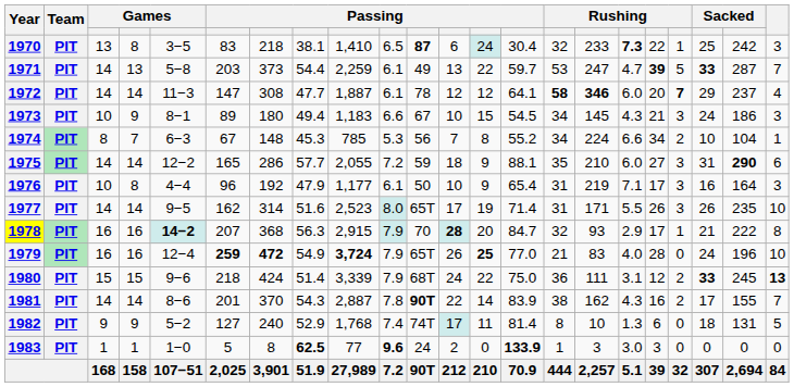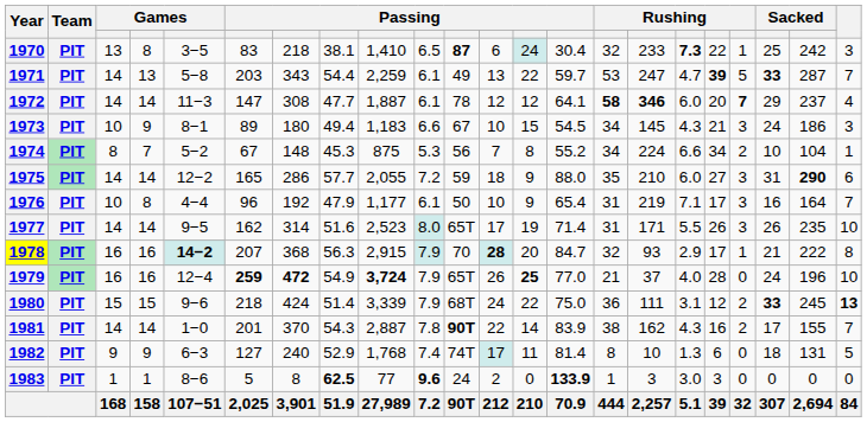 <table class="wikitable" style="text-align:center;">
 <tr>
 <th rowspan="2">Year</th>
 <th rowspan="2">Team</th>
 <th colspan="3">Games</th>
 <th colspan="9">Passing</th>
 <th colspan="5">Rushing</th>
 <th colspan="2">Sacked</th>
 <th rowspan="2"></th>
 </tr>
 <tr>
 <th></th>
 <th></th>
 <th></th>
 <th></th>
 <th></th>
 <th></th>
 <th></th>
 <th></th>
 <th></th>
 <th></th>
 <th></th>
 <th></th>
 <th></th>
 <th></th>
 <th></th>
 <th></th>
 <th></th>
 <th></th>
 <th></th>
 </tr>
 <tr>
 <th><a href='#'>1970</a></th>
 <th><a href='#'>PIT</a></th>
 <td>13</td>
 <td>8</td>
 <td>3−5</td>
 <td>83</td>
 <td>218</td>
 <td>38.1</td>
 <td>1,410</td>
 <td>6.5</td>
 <td><strong>87</strong></td>
 <td>6</td>
 <td style="background:#cfecec;">24</td>
 <td>30.4</td>
 <td>32</td>
 <td>233</td>
 <td><strong>7.3</strong></td>
 <td>22</td>
 <td>1</td>
 <td>25</td>
 <td>242</td>
 <td>3</td>
 </tr>
 <tr>
 <th><a href='#'>1971</a></th>
 <th><a href='#'>PIT</a></th>
 <td>14</td>
 <td>13</td>
 <td>5−8</td>
 <td>203</td>
-<td>373</td>
+<td>343</td>
 <td>54.4</td>
 <td>2,259</td>
 <td>6.1</td>
 <td>49</td>
 <td>13</td>
 <td>22</td>
 <td>59.7</td>
 <td>53</td>
 <td>247</td>
 <td>4.7</td>
 <td><strong>39</strong></td>
 <td>5</td>
 <td><strong>33</strong></td>
 <td>287</td>
 <td>7</td>
 </tr>
 <tr>
 <th><a href='#'>1972</a></th>
 <th><a href='#'>PIT</a></th>
 <td>14</td>
 <td>14</td>
 <td>11−3</td>
 <td>147</td>
 <td>308</td>
 <td>47.7</td>
 <td>1,887</td>
 <td>6.1</td>
 <td>78</td>
 <td>12</td>
 <td>12</td>
 <td>64.1</td>
 <td><strong>58</strong></td>
 <td><strong>346</strong></td>
 <td>6.0</td>
 <td>20</td>
 <td><strong>7</strong></td>
 <td>29</td>
 <td>237</td>
 <td>4</td>
 </tr>
 <tr>
 <th><a href='#'>1973</a></th>
 <th><a href='#'>PIT</a></th>
 <td>10</td>
 <td>9</td>
 <td>8−1</td>
 <td>89</td>
 <td>180</td>
 <td>49.4</td>
 <td>1,183</td>
 <td>6.6</td>
 <td>67</td>
 <td>10</td>
 <td>15</td>
 <td>54.5</td>
 <td>34</td>
 <td>145</td>
 <td>4.3</td>
 <td>21</td>
 <td>3</td>
 <td>24</td>
 <td>186</td>
 <td>3</td>
 </tr>
 <tr>
 <th><a href='#'>1974</a></th>
 <th style="background:#afe6ba;"><a href='#'>PIT</a></th>
 <td>8</td>
 <td>7</td>
-<td>6−3</td>
+<td>5−2</td>
 <td>67</td>
 <td>148</td>
 <td>45.3</td>
-<td>785</td>
+<td>875</td>
 <td>5.3</td>
 <td>56</td>
 <td>7</td>
 <td>8</td>
 <td>55.2</td>
 <td>34</td>
 <td>224</td>
 <td>6.6</td>
 <td>34</td>
 <td>2</td>
 <td>10</td>
 <td>104</td>
 <td>1</td>
 </tr>
 <tr>
 <th><a href='#'>1975</a></th>
 <th style="background:#afe6ba;"><a href='#'>PIT</a></th>
 <td>14</td>
 <td>14</td>
 <td>12−2</td>
 <td>165</td>
 <td>286</td>
 <td>57.7</td>
 <td>2,055</td>
 <td>7.2</td>
 <td>59</td>
 <td>18</td>
 <td>9</td>
-<td>88.1</td>
+<td>88.0</td>
 <td>35</td>
 <td>210</td>
 <td>6.0</td>
 <td>27</td>
 <td>3</td>
 <td>31</td>
 <td><strong>290</strong></td>
 <td>6</td>
 </tr>
 <tr>
 <th><a href='#'>1976</a></th>
 <th><a href='#'>PIT</a></th>
 <td>10</td>
 <td>8</td>
 <td>4−4</td>
 <td>96</td>
 <td>192</td>
 <td>47.9</td>
 <td>1,177</td>
 <td>6.1</td>
 <td>50</td>
 <td>10</td>
 <td>9</td>
 <td>65.4</td>
 <td>31</td>
 <td>219</td>
 <td>7.1</td>
 <td>17</td>
 <td>3</td>
 <td>16</td>
 <td>164</td>
-<td>3</td>
+<td>7</td>
 </tr>
 <tr>
 <th><a href='#'>1977</a></th>
 <th><a href='#'>PIT</a></th>
 <td>14</td>
 <td>14</td>
 <td>9−5</td>
 <td>162</td>
 <td>314</td>
 <td>51.6</td>
 <td>2,523</td>
 <td style="background:#cfecec;">8.0</td>
 <td>65T</td>
 <td>17</td>
 <td>19</td>
 <td>71.4</td>
 <td>31</td>
 <td>171</td>
 <td>5.5</td>
 <td>26</td>
 <td>3</td>
 <td>26</td>
 <td>235</td>
 <td>10</td>
 </tr>
 <tr>
 <th style="background:#ffff00;"><a href='#'>1978</a></th>
 <th style="background:#afe6ba;"><a href='#'>PIT</a></th>
 <td>16</td>
 <td>16</td>
 <td style="background:#cfecec;"><strong>14−2</strong></td>
 <td>207</td>
 <td>368</td>
 <td>56.3</td>
 <td>2,915</td>
 <td style="background:#cfecec;">7.9</td>
 <td>70</td>
 <td style="background:#cfecec;"><strong>28</strong></td>
 <td>20</td>
 <td>84.7</td>
 <td>32</td>
 <td>93</td>
 <td>2.9</td>
 <td>17</td>
 <td>1</td>
 <td>21</td>
 <td>222</td>
 <td>8</td>
 </tr>
 <tr>
 <th><a href='#'>1979</a></th>
 <th style="background:#afe6ba;"><a href='#'>PIT</a></th>
 <td>16</td>
 <td>16</td>
 <td>12−4</td>
 <td><strong>259</strong></td>
 <td><strong>472</strong></td>
 <td>54.9</td>
 <td><strong>3,724</strong></td>
 <td>7.9</td>
 <td>65T</td>
 <td>26</td>
 <td><strong>25</strong></td>
 <td>77.0</td>
 <td>21</td>
-<td>83</td>
+<td>37</td>
 <td>4.0</td>
 <td>28</td>
 <td>0</td>
 <td>24</td>
 <td>196</td>
 <td>10</td>
 </tr>
 <tr>
 <th><a href='#'>1980</a></th>
 <th><a href='#'>PIT</a></th>
 <td>15</td>
 <td>15</td>
 <td>9−6</td>
 <td>218</td>
 <td>424</td>
 <td>51.4</td>
 <td>3,339</td>
 <td>7.9</td>
 <td>68T</td>
 <td>24</td>
 <td>22</td>
 <td>75.0</td>
 <td>36</td>
 <td>111</td>
 <td>3.1</td>
 <td>12</td>
 <td>2</td>
 <td><strong>33</strong></td>
 <td>245</td>
 <td><strong>13</strong></td>
 </tr>
 <tr>
 <th><a href='#'>1981</a></th>
 <th><a href='#'>PIT</a></th>
 <td>14</td>
 <td>14</td>
-<td>8−6</td>
+<td>1−0</td>
 <td>201</td>
 <td>370</td>
 <td>54.3</td>
 <td>2,887</td>
 <td>7.8</td>
 <td><strong>90T</strong></td>
 <td>22</td>
 <td>14</td>
 <td>83.9</td>
 <td>38</td>
 <td>162</td>
 <td>4.3</td>
 <td>16</td>
 <td>2</td>
 <td>17</td>
 <td>155</td>
 <td>7</td>
 </tr>
 <tr>
 <th><a href='#'>1982</a></th>
 <th><a href='#'>PIT</a></th>
 <td>9</td>
 <td>9</td>
-<td>5−2</td>
+<td>6−3</td>
 <td>127</td>
 <td>240</td>
 <td>52.9</td>
 <td>1,768</td>
 <td>7.4</td>
 <td>74T</td>
 <td style="background:#cfecec;">17</td>
 <td>11</td>
 <td>81.4</td>
 <td>8</td>
 <td>10</td>
 <td>1.3</td>
 <td>6</td>
 <td>0</td>
 <td>18</td>
 <td>131</td>
 <td>5</td>
 </tr>
 <tr>
 <th><a href='#'>1983</a></th>
 <th><a href='#'>PIT</a></th>
 <td>1</td>
 <td>1</td>
-<td>1−0</td>
+<td>8−6</td>
 <td>5</td>
 <td>8</td>
 <td><strong>62.5</strong></td>
 <td>77</td>
 <td><strong>9.6</strong></td>
 <td>24</td>
 <td>2</td>
 <td>0</td>
 <td><strong>133.9</strong></td>
 <td>1</td>
 <td>3</td>
 <td>3.0</td>
 <td>3</td>
 <td>0</td>
 <td>0</td>
 <td>0</td>
 <td>0</td>
 </tr>
 <tr>
 <th colspan="2"></th>
 <th>168</th>
 <th>158</th>
 <th>107−51</th>
 <th>2,025</th>
 <th>3,901</th>
 <th>51.9</th>
 <th>27,989</th>
 <th>7.2</th>
 <th>90T</th>
 <th>212</th>
 <th>210</th>
 <th>70.9</th>
 <th>444</th>
 <th>2,257</th>
 <th>5.1</th>
 <th>39</th>
 <th>32</th>
 <th>307</th>
 <th>2,694</th>
 <th>84</th>
 </tr>
 </table>
